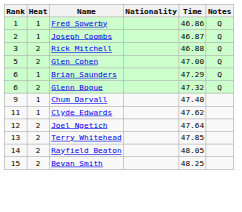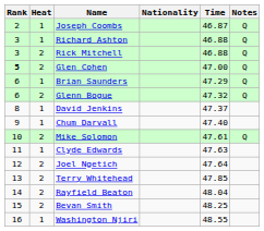 <table class="wikitable sortable" style="text-align:center">
 <tr>
 <th>Rank</th>
 <th>Heat</th>
 <th>Name</th>
 <th>Nationality</th>
 <th>Time</th>
 <th>Notes</th>
-</tr>
-<tr bgcolor=ccffcc>
-<td>1</td>
-<td>1</td>
-<td align=left><a href='#'>Fred Sowerby</a></td>
-<td align=left></td>
-<td>46.86</td>
-<td>Q</td>
 </tr>
 <tr bgcolor=ccffcc>
 <td>2</td>
 <td>1</td>
 <td align=left><a href='#'>Joseph Coombs</a></td>
 <td align=left></td>
 <td>46.87</td>
 <td>Q</td>
 </tr>
 <tr bgcolor=ccffcc>
 <td>3</td>
+<td>1</td>
+<td align=left><a href='#'>Richard Ashton</a></td>
+<td align=left></td>
+<td>46.88</td>
+<td>Q</td>
+</tr>
+<tr bgcolor=ccffcc>
+<td>3</td>
 <td>2</td>
 <td align=left><a href='#'>Rick Mitchell</a></td>
 <td align=left></td>
 <td>46.88</td>
 <td>Q</td>
 </tr>
 <tr bgcolor=ccffcc>
-<td>5</td>
+<td><strong>5</strong></td>
 <td>2</td>
 <td align=left><a href='#'>Glen Cohen</a></td>
 <td align=left></td>
 <td>47.00</td>
 <td>Q</td>
 </tr>
 <tr bgcolor=ccffcc>
 <td>6</td>
 <td>1</td>
 <td align=left><a href='#'>Brian Saunders</a></td>
 <td align=left></td>
 <td>47.29</td>
 <td>Q</td>
 </tr>
 <tr bgcolor=ccffcc>
 <td>6</td>
 <td>2</td>
 <td align=left><a href='#'>Glenn Bogue</a></td>
 <td align=left></td>
 <td>47.32</td>
 <td>Q</td>
 </tr>
 <tr>
+<td>8</td>
+<td>1</td>
+<td align=left><a href='#'>David Jenkins</a></td>
+<td align=left></td>
+<td>47.37</td>
+<td></td>
+</tr>
+<tr>
 <td>9</td>
 <td>1</td>
 <td align=left><a href='#'>Chum Darvall</a></td>
 <td align=left></td>
 <td>47.40</td>
 <td></td>
 </tr>
+<tr bgcolor=ccffcc>
+<td>10</td>
+<td>2</td>
+<td align=left><a href='#'>Mike Solomon</a></td>
+<td align=left></td>
+<td>47.61</td>
+<td>Q</td>
+</tr>
 <tr>
 <td>11</td>
 <td>1</td>
 <td align=left><a href='#'>Clyde Edwards</a></td>
 <td align=left></td>
-<td>47.62</td>
+<td>47.63</td>
 <td></td>
 </tr>
 <tr>
 <td>12</td>
 <td>2</td>
 <td align=left><a href='#'>Joel Ngetich</a></td>
 <td align=left></td>
 <td>47.64</td>
 <td></td>
 </tr>
 <tr>
 <td>13</td>
 <td>2</td>
 <td align=left><a href='#'>Terry Whitehead</a></td>
 <td align=left></td>
 <td>47.85</td>
 <td></td>
 </tr>
 <tr>
 <td>14</td>
 <td>2</td>
 <td align=left><a href='#'>Rayfield Beaton</a></td>
 <td align=left></td>
-<td>48.05</td>
+<td>48.04</td>
 <td></td>
 </tr>
 <tr>
 <td>15</td>
 <td>2</td>
 <td align=left><a href='#'>Bevan Smith</a></td>
 <td align=left></td>
 <td>48.25</td>
 <td></td>
 </tr>
+<tr>
+<td>16</td>
+<td>1</td>
+<td align=left><a href='#'>Washington Njiri</a></td>
+<td align=left></td>
+<td>48.55</td>
+<td></td>
+</tr>
 </table>
